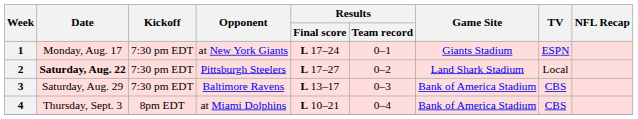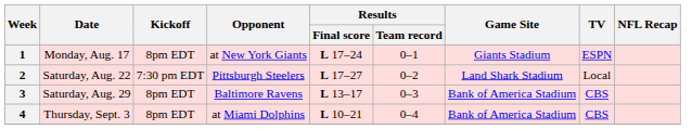 <table class="wikitable" align="center" style="font-size: 92%;">
 <tr>
 <th rowspan="2">Week</th>
 <th rowspan="2">Date</th>
 <th rowspan="2">Kickoff</th>
 <th rowspan="2">Opponent</th>
 <th colspan="2">Results</th>
 <th rowspan="2">Game Site</th>
 <th rowspan="2">TV</th>
 <th rowspan="2">NFL Recap</th>
 </tr>
 <tr>
 <th>Final score</th>
 <th>Team record</th>
 </tr>
 <tr style="background:#ffdddd;" align="center">
 <th>1</th>
 <td>Monday, Aug. 17</td>
-<td>7:30 pm EDT</td>
+<td>8pm EDT</td>
 <td>at <a href='#'>New York Giants</a></td>
 <td><strong>L</strong> 17–24</td>
 <td>0–1</td>
 <td><a href='#'>Giants Stadium</a></td>
 <td><a href='#'>ESPN</a></td>
 <td></td>
 </tr>
 <tr style="background:#ffdddd;" align="center">
 <th>2</th>
-<td><strong>Saturday, Aug. 22</strong></td>
+<td>Saturday, Aug. 22</td>
 <td>7:30 pm EDT</td>
 <td><a href='#'>Pittsburgh Steelers</a></td>
 <td><strong>L</strong> 17–27</td>
 <td>0–2</td>
 <td><a href='#'>Land Shark Stadium</a></td>
 <td>Local</td>
 <td></td>
 </tr>
 <tr style="background:#ffdddd;" align="center">
 <th>3</th>
 <td>Saturday, Aug. 29</td>
-<td>7:30 pm EDT</td>
+<td>8pm EDT</td>
 <td><a href='#'>Baltimore Ravens</a></td>
 <td><strong>L</strong> 13–17</td>
 <td>0–3</td>
 <td><a href='#'>Bank of America Stadium</a></td>
 <td><a href='#'>CBS</a></td>
 <td></td>
 </tr>
 <tr style="background:#ffdddd;" align="center">
 <th>4</th>
 <td>Thursday, Sept. 3</td>
 <td>8pm EDT</td>
 <td>at <a href='#'>Miami Dolphins</a></td>
 <td><strong>L</strong> 10–21</td>
 <td>0–4</td>
 <td><a href='#'>Bank of America Stadium</a></td>
 <td><a href='#'>CBS</a></td>
 <td></td>
 </tr>
 <tr align="center">
 </tr>
 </table>
